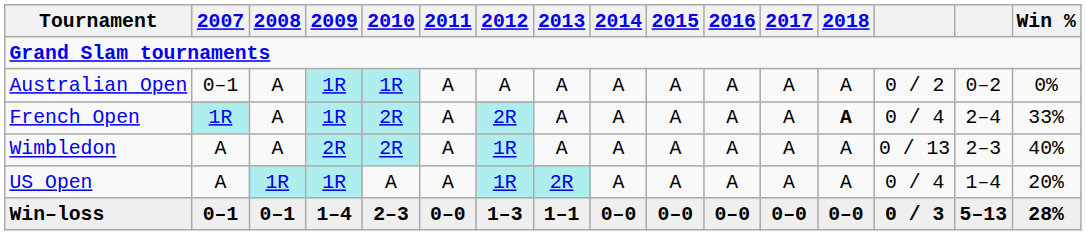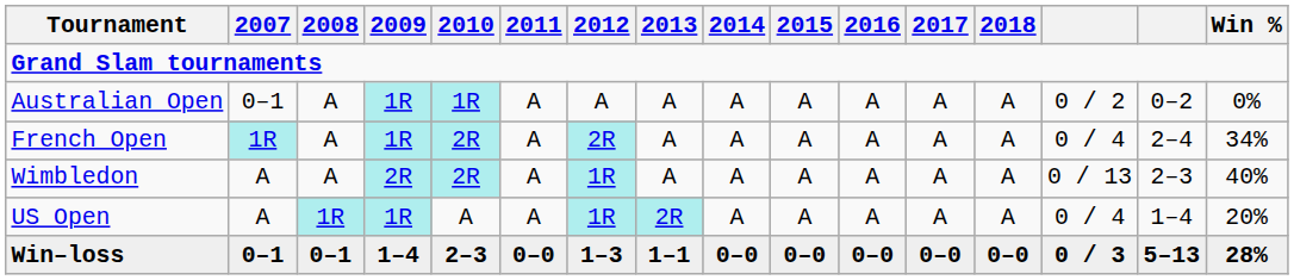 <table class="wikitable" style="text-align:center;">
 <tr>
 <th>Tournament</th>
 <th><a href='#'>2007</a></th>
 <th><a href='#'>2008</a></th>
 <th><a href='#'>2009</a></th>
 <th><a href='#'>2010</a></th>
 <th><a href='#'>2011</a></th>
 <th><a href='#'>2012</a></th>
 <th><a href='#'>2013</a></th>
 <th><a href='#'>2014</a></th>
 <th><a href='#'>2015</a></th>
 <th><a href='#'>2016</a></th>
 <th><a href='#'>2017</a></th>
 <th><a href='#'>2018</a></th>
 <th></th>
 <th></th>
 <th>Win %</th>
 </tr>
 <tr>
 <td colspan=16 style="text-align:left;"><strong><a href='#'>Grand Slam tournaments</a></strong></td>
 </tr>
 <tr>
 <td style="text-align:left;"><a href='#'>Australian Open</a></td>
 <td>0–1</td>
 <td>A</td>
 <td style="background:#afeeee;"><a href='#'>1R</a></td>
 <td style="background:#afeeee;"><a href='#'>1R</a></td>
 <td>A</td>
 <td>A</td>
 <td>A</td>
 <td>A</td>
 <td>A</td>
 <td>A</td>
 <td>A</td>
 <td>A</td>
 <td>0 / 2</td>
 <td>0–2</td>
 <td>0%</td>
 </tr>
 <tr>
 <td style="text-align:left;"><a href='#'>French Open</a></td>
 <td style="background:#afeeee;"><a href='#'>1R</a></td>
 <td>A</td>
 <td style="background:#afeeee;"><a href='#'>1R</a></td>
 <td style="background:#afeeee;"><a href='#'>2R</a></td>
 <td>A</td>
 <td style="background:#afeeee;"><a href='#'>2R</a></td>
 <td>A</td>
 <td>A</td>
 <td>A</td>
 <td>A</td>
 <td>A</td>
-<td><strong>A</strong></td>
+<td>A</td>
 <td>0 / 4</td>
 <td>2–4</td>
-<td>33%</td>
+<td>34%</td>
 </tr>
 <tr>
 <td style="text-align:left;"><a href='#'>Wimbledon</a></td>
 <td>A</td>
 <td>A</td>
 <td style="background:#afeeee;"><a href='#'>2R</a></td>
 <td style="background:#afeeee;"><a href='#'>2R</a></td>
 <td>A</td>
 <td style="background:#afeeee;"><a href='#'>1R</a></td>
 <td>A</td>
 <td>A</td>
 <td>A</td>
 <td>A</td>
 <td>A</td>
 <td>A</td>
 <td>0 / 13</td>
 <td>2–3</td>
 <td>40%</td>
 </tr>
 <tr>
 <td style="text-align:left;"><a href='#'>US Open</a></td>
 <td>A</td>
 <td style="background:#afeeee;"><a href='#'>1R</a></td>
 <td style="background:#afeeee;"><a href='#'>1R</a></td>
 <td>A</td>
 <td>A</td>
 <td style="background:#afeeee;"><a href='#'>1R</a></td>
 <td style="background:#afeeee;"><a href='#'>2R</a></td>
 <td>A</td>
 <td>A</td>
 <td>A</td>
 <td>A</td>
 <td>A</td>
 <td>0 / 4</td>
 <td>1–4</td>
 <td>20%</td>
 </tr>
 <tr style="font-weight:bold; background:#efefef;">
 <td style="text-align:left;">Win–loss</td>
 <td>0–1</td>
 <td>0–1</td>
 <td>1–4</td>
 <td>2–3</td>
 <td>0–0</td>
 <td>1–3</td>
 <td>1–1</td>
 <td>0–0</td>
 <td>0–0</td>
 <td>0–0</td>
 <td>0–0</td>
 <td>0–0</td>
 <td>0 / 3</td>
 <td>5–13</td>
 <td>28%</td>
 </tr>
 </table>
